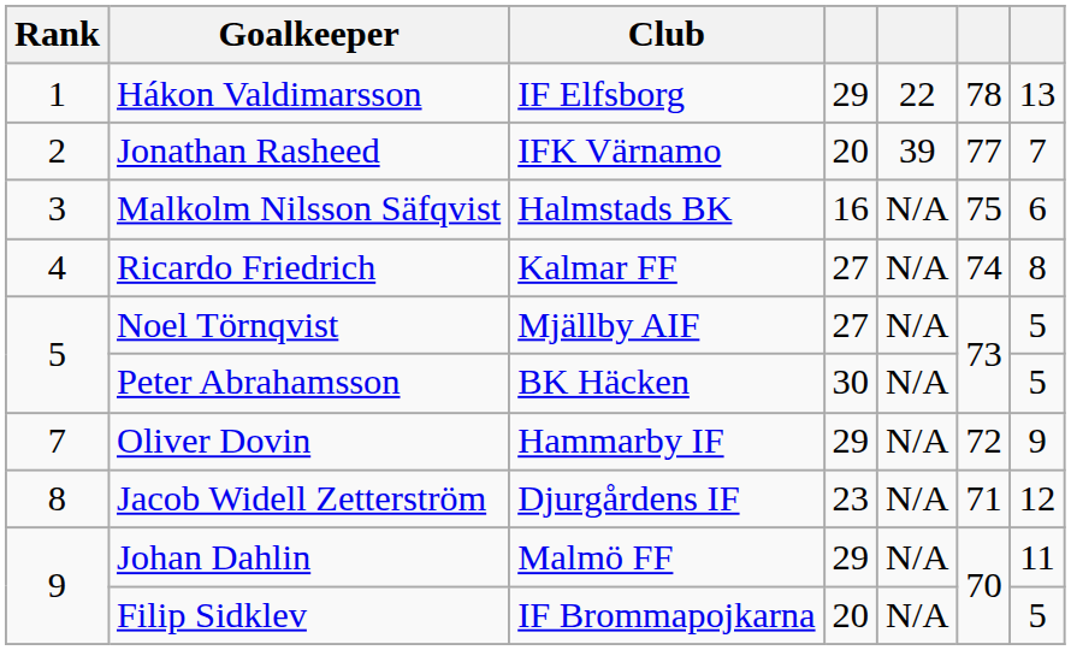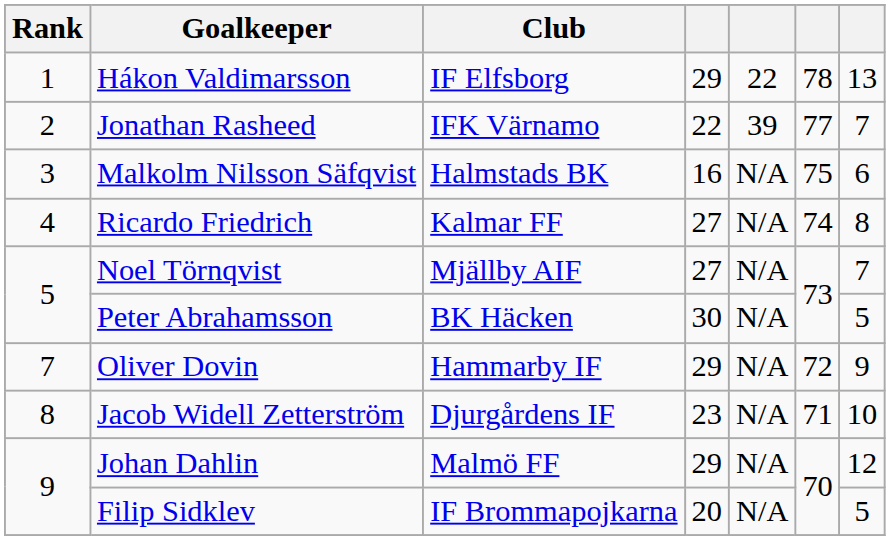 <table class="wikitable sortable" style="text-align:center">
 <tr>
 <th>Rank</th>
 <th>Goalkeeper</th>
 <th>Club<br></th>
 <th></th>
 <th></th>
 <th></th>
 <th></th>
 </tr>
 <tr>
 <td>1</td>
 <td align="left"> <a href='#'>Hákon Valdimarsson</a></td>
 <td align="left"><a href='#'>IF Elfsborg</a></td>
 <td>29</td>
 <td>22</td>
 <td>78</td>
 <td>13</td>
 </tr>
 <tr>
 <td>2</td>
 <td align="left"> <a href='#'>Jonathan Rasheed</a></td>
 <td align="left"><a href='#'>IFK Värnamo</a></td>
-<td>20</td>
+<td>22</td>
 <td>39</td>
 <td>77</td>
 <td>7</td>
 </tr>
 <tr>
 <td>3</td>
 <td align="left"> <a href='#'>Malkolm Nilsson Säfqvist</a></td>
 <td align="left"><a href='#'>Halmstads BK</a></td>
 <td>16</td>
 <td>N/A</td>
 <td>75</td>
 <td>6</td>
 </tr>
 <tr>
 <td>4</td>
 <td align="left"> <a href='#'>Ricardo Friedrich</a></td>
 <td align="left"><a href='#'>Kalmar FF</a></td>
 <td>27</td>
 <td>N/A</td>
 <td>74</td>
 <td>8</td>
 </tr>
 <tr>
 <td rowspan="2">5</td>
 <td align="left"> <a href='#'>Noel Törnqvist</a></td>
 <td align="left"><a href='#'>Mjällby AIF</a></td>
 <td>27</td>
 <td>N/A</td>
 <td rowspan="2">73</td>
-<td>5</td>
+<td>7</td>
 </tr>
 <tr>
 <td align="left"> <a href='#'>Peter Abrahamsson</a></td>
 <td align="left"><a href='#'>BK Häcken</a></td>
 <td>30</td>
 <td>N/A</td>
 <td>5</td>
 </tr>
 <tr>
 <td>7</td>
 <td align="left"> <a href='#'>Oliver Dovin</a></td>
 <td align="left"><a href='#'>Hammarby IF</a></td>
 <td>29</td>
 <td>N/A</td>
 <td>72</td>
 <td>9</td>
 </tr>
 <tr>
 <td>8</td>
 <td align="left"> <a href='#'>Jacob Widell Zetterström</a></td>
 <td align="left"><a href='#'>Djurgårdens IF</a></td>
 <td>23</td>
 <td>N/A</td>
 <td>71</td>
-<td>12</td>
+<td>10</td>
 </tr>
 <tr>
 <td rowspan="2">9</td>
 <td align="left"> <a href='#'>Johan Dahlin</a></td>
 <td align="left"><a href='#'>Malmö FF</a></td>
 <td>29</td>
 <td>N/A</td>
 <td rowspan="2">70</td>
-<td>11</td>
+<td>12</td>
 </tr>
 <tr>
 <td align="left"> <a href='#'>Filip Sidklev</a></td>
 <td align="left"><a href='#'>IF Brommapojkarna</a></td>
 <td>20</td>
 <td>N/A</td>
 <td>5</td>
 </tr>
 </table>
